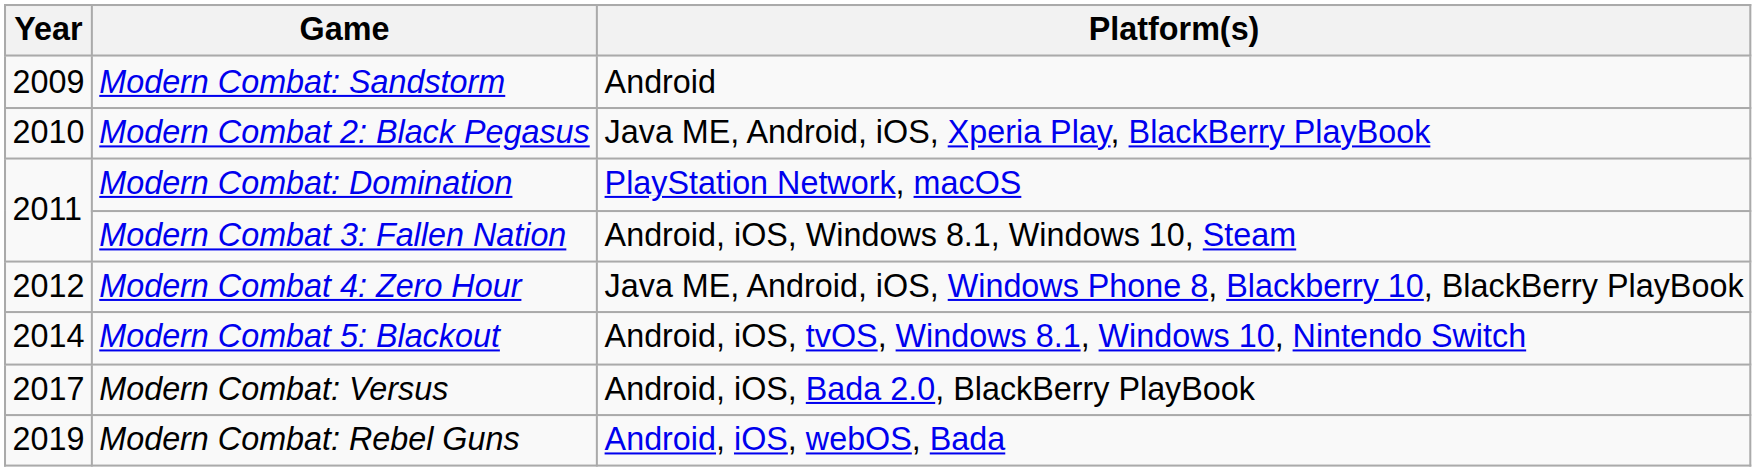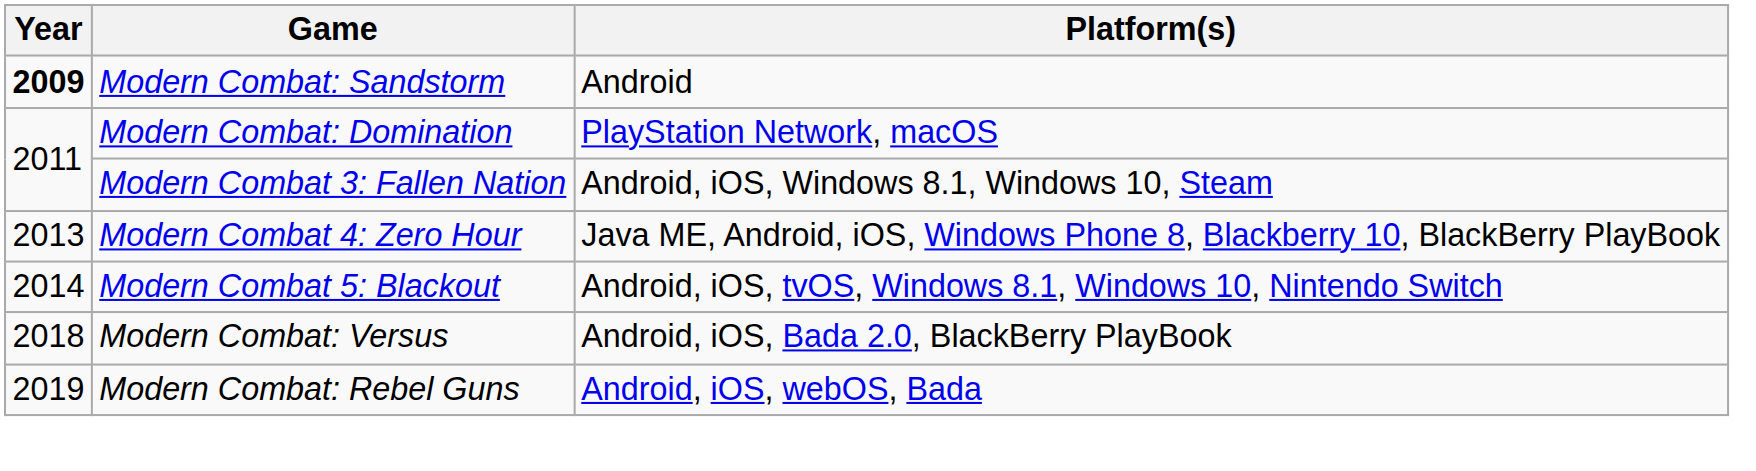 <table class="wikitable sortable">
 <tr>
 <th>Year</th>
 <th>Game</th>
 <th>Platform(s)</th>
 </tr>
 <tr>
-<td>2009</td>
+<td><strong>2009</strong></td>
 <td><em><a href='#'>Modern Combat: Sandstorm</a></em></td>
 <td>Android</td>
-</tr>
-<tr>
-<td>2010</td>
-<td><em><a href='#'>Modern Combat 2: Black Pegasus</a></em></td>
-<td>Java ME, Android, iOS, <a href='#'>Xperia Play</a>, <a href='#'>BlackBerry PlayBook</a></td>
 </tr>
 <tr>
 <td rowspan="2">2011</td>
 <td><em><a href='#'>Modern Combat: Domination</a></em></td>
 <td><a href='#'>PlayStation Network</a>, <a href='#'>macOS</a></td>
 </tr>
 <tr>
 <td><em><a href='#'>Modern Combat 3: Fallen Nation</a></em></td>
 <td>Android, iOS, Windows 8.1, Windows 10, <a href='#'>Steam</a></td>
 </tr>
 <tr>
-<td>2012</td>
+<td>2013</td>
 <td><em><a href='#'>Modern Combat 4: Zero Hour</a></em></td>
 <td>Java ME, Android, iOS, <a href='#'>Windows Phone 8</a>, <a href='#'>Blackberry 10</a>, BlackBerry PlayBook</td>
 </tr>
 <tr>
 <td>2014</td>
 <td><em><a href='#'>Modern Combat 5: Blackout</a></em></td>
 <td>Android, iOS, <a href='#'>tvOS</a>, <a href='#'>Windows 8.1</a>, <a href='#'>Windows 10</a>, <a href='#'>Nintendo Switch</a></td>
 </tr>
 <tr>
-<td>2017</td>
+<td>2018</td>
 <td><em>Modern Combat: Versus</em></td>
 <td>Android, iOS, <a href='#'>Bada 2.0</a>, BlackBerry PlayBook</td>
 </tr>
 <tr>
 <td>2019</td>
 <td><em>Modern Combat: Rebel Guns</em></td>
 <td><a href='#'>Android</a>, <a href='#'>iOS</a>, <a href='#'>webOS</a>, <a href='#'>Bada</a></td>
 </tr>
 </table>
